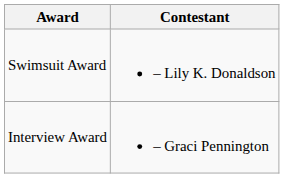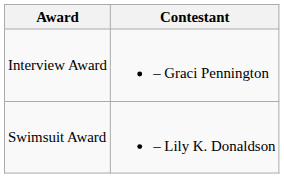 <table class="wikitable sortable" style="font-size: 95%;">
 <tr>
 <th>Award</th>
 <th>Contestant</th>
 </tr>
 <tr>
+<td>Interview Award</td>
+<td><br><ul><li> – Graci Pennington</li></ul></td>
+</tr>
+<tr>
 <td>Swimsuit Award</td>
 <td><br><ul><li> – Lily K. Donaldson</li></ul></td>
 </tr>
-<tr>
-<td>Interview Award</td>
-<td><br><ul><li> – Graci Pennington</li></ul></td>
-</tr>
 </table>
